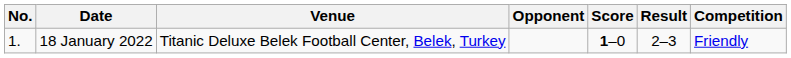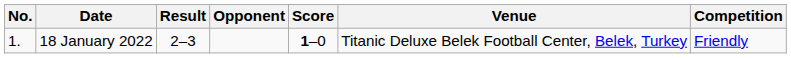 <table class="wikitable">
 <tr>
 <th>No.</th>
 <th>Date</th>
-<th>Venue</th>
+<th>Result</th>
 <th>Opponent</th>
 <th>Score</th>
-<th>Result</th>
+<th>Venue</th>
 <th>Competition</th>
 </tr>
 <tr>
 <td>1.</td>
 <td>18 January 2022</td>
-<td>Titanic Deluxe Belek Football Center, <a href='#'>Belek</a>, <a href='#'>Turkey</a></td>
+<td align=center>2–3</td>
 <td></td>
 <td align=center><strong>1</strong>–0</td>
-<td align=center>2–3</td>
+<td>Titanic Deluxe Belek Football Center, <a href='#'>Belek</a>, <a href='#'>Turkey</a></td>
 <td><a href='#'>Friendly</a></td>
 </tr>
 </table>
